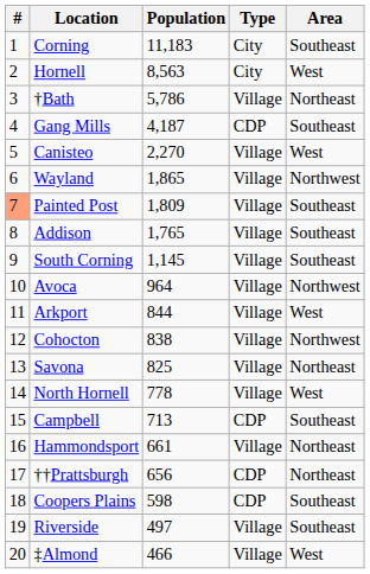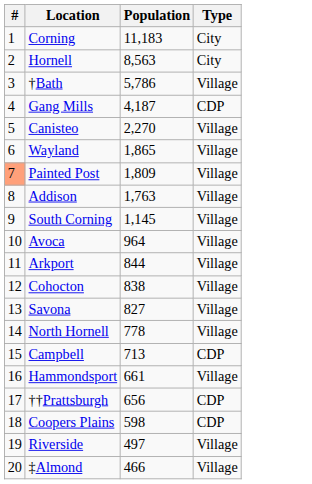 <table class="wikitable sortable">
 <tr>
 <th>#</th>
 <th>Location</th>
 <th>Population</th>
 <th>Type</th>
-<th>Area</th>
 </tr>
 <tr>
 <td>1</td>
 <td><a href='#'>Corning</a></td>
 <td>11,183</td>
 <td>City</td>
-<td>Southeast</td>
 </tr>
 <tr>
 <td>2</td>
 <td><a href='#'>Hornell</a></td>
 <td>8,563</td>
 <td>City</td>
-<td>West</td>
 </tr>
 <tr>
 <td>3</td>
 <td>†<a href='#'>Bath</a></td>
 <td>5,786</td>
 <td>Village</td>
-<td>Northeast</td>
 </tr>
 <tr>
 <td>4</td>
 <td><a href='#'>Gang Mills</a></td>
 <td>4,187</td>
 <td>CDP</td>
-<td>Southeast</td>
 </tr>
 <tr>
 <td>5</td>
 <td><a href='#'>Canisteo</a></td>
 <td>2,270</td>
 <td>Village</td>
-<td>West</td>
 </tr>
 <tr>
 <td>6</td>
 <td><a href='#'>Wayland</a></td>
 <td>1,865</td>
 <td>Village</td>
-<td>Northwest</td>
 </tr>
 <tr>
 <td style="background: lightsalmon;">7</td>
 <td><a href='#'>Painted Post</a></td>
 <td>1,809</td>
 <td>Village</td>
-<td>Southeast</td>
 </tr>
 <tr>
 <td>8</td>
 <td><a href='#'>Addison</a></td>
-<td>1,765</td>
+<td>1,763</td>
 <td>Village</td>
-<td>Southeast</td>
 </tr>
 <tr>
 <td>9</td>
 <td><a href='#'>South Corning</a></td>
 <td>1,145</td>
 <td>Village</td>
-<td>Southeast</td>
 </tr>
 <tr>
 <td>10</td>
 <td><a href='#'>Avoca</a></td>
 <td>964</td>
 <td>Village</td>
-<td>Northwest</td>
 </tr>
 <tr>
 <td>11</td>
 <td><a href='#'>Arkport</a></td>
 <td>844</td>
 <td>Village</td>
-<td>West</td>
 </tr>
 <tr>
 <td>12</td>
 <td><a href='#'>Cohocton</a></td>
 <td>838</td>
 <td>Village</td>
-<td>Northwest</td>
 </tr>
 <tr>
 <td>13</td>
 <td><a href='#'>Savona</a></td>
-<td>825</td>
+<td>827</td>
 <td>Village</td>
-<td>Northeast</td>
 </tr>
 <tr>
 <td>14</td>
 <td><a href='#'>North Hornell</a></td>
 <td>778</td>
 <td>Village</td>
-<td>West</td>
 </tr>
 <tr>
 <td>15</td>
 <td><a href='#'>Campbell</a></td>
 <td>713</td>
 <td>CDP</td>
-<td>Southeast</td>
 </tr>
 <tr>
 <td>16</td>
 <td><a href='#'>Hammondsport</a></td>
 <td>661</td>
 <td>Village</td>
-<td>Northeast</td>
 </tr>
 <tr>
 <td>17</td>
 <td>††<a href='#'>Prattsburgh</a></td>
 <td>656</td>
 <td>CDP</td>
-<td>Northeast</td>
 </tr>
 <tr>
 <td>18</td>
 <td><a href='#'>Coopers Plains</a></td>
 <td>598</td>
 <td>CDP</td>
-<td>Southeast</td>
 </tr>
 <tr>
 <td>19</td>
 <td><a href='#'>Riverside</a></td>
 <td>497</td>
 <td>Village</td>
-<td>Southeast</td>
 </tr>
 <tr>
 <td>20</td>
 <td>‡<a href='#'>Almond</a></td>
 <td>466</td>
 <td>Village</td>
-<td>West</td>
 </tr>
 </table>
